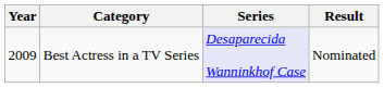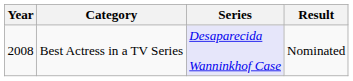 <table class="wikitable" style="margin-bottom: 10px;">
 <tr>
 <th><strong>Year</strong></th>
 <th><strong>Category</strong></th>
 <th><strong>Series</strong></th>
 <th><strong>Result</strong></th>
 </tr>
 <tr>
-<td>2009</td>
+<td>2008</td>
 <td>Best Actress in a TV Series</td>
 <td style="background: lavender;"><em><a href='#'>Desaparecida</a></em><br><br><em><a href='#'>Wanninkhof Case</a></em> <br></td>
 <td>Nominated</td>
 </tr>
 </table>
